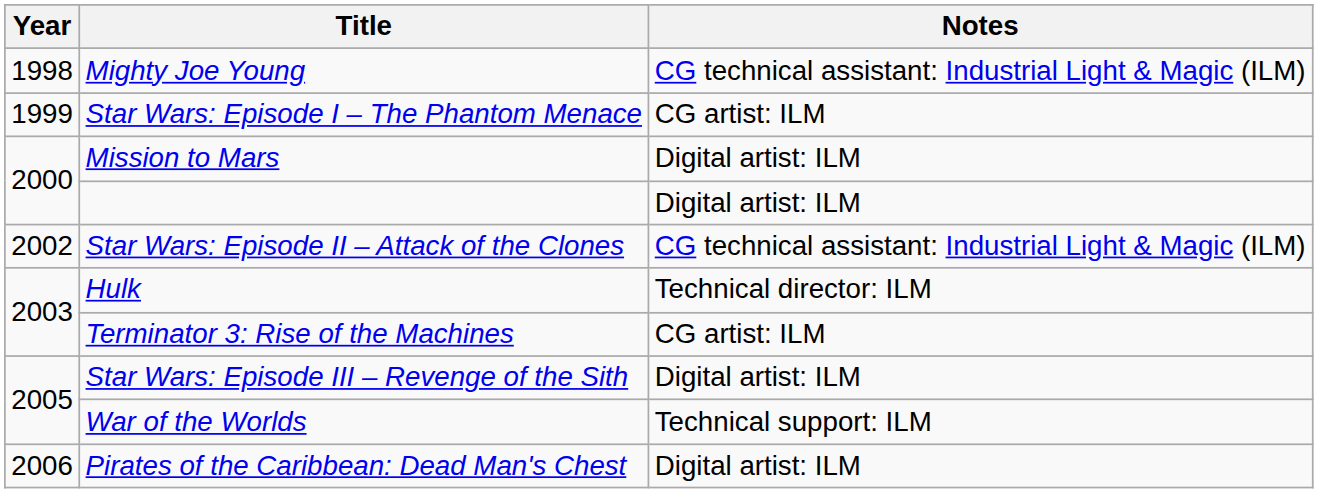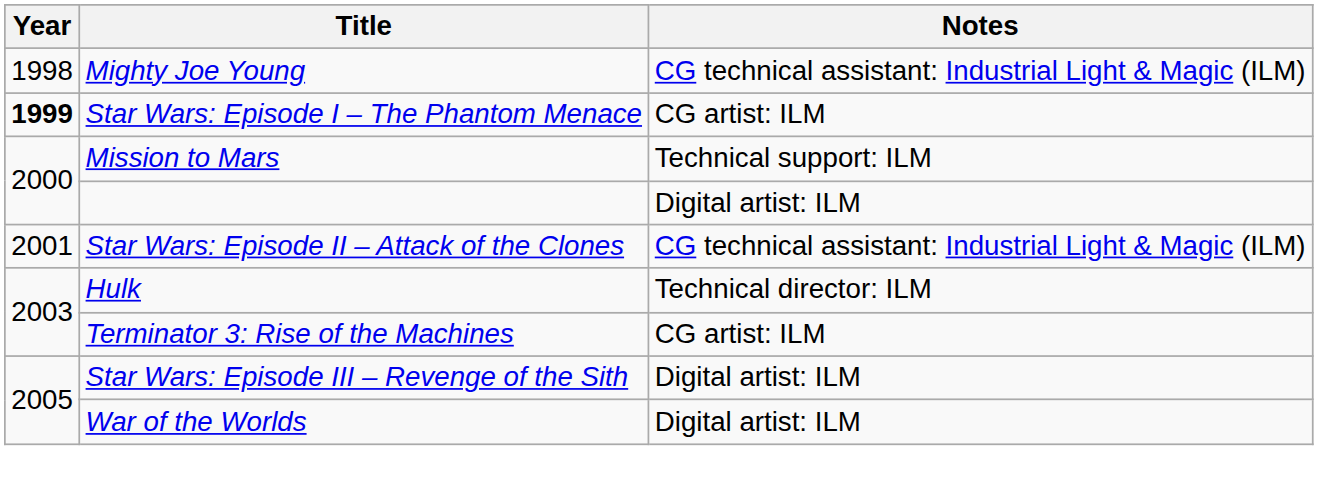 <table class="wikitable sortable">
 <tr>
 <th>Year</th>
 <th>Title</th>
 <th class="unsortable">Notes</th>
 </tr>
 <tr>
 <td>1998</td>
 <td><em><a href='#'>Mighty Joe Young</a></em></td>
 <td><a href='#'>CG</a> technical assistant: <a href='#'>Industrial Light & Magic</a> (ILM)</td>
 </tr>
 <tr>
-<td>1999</td>
+<td><strong>1999</strong></td>
 <td><em><a href='#'>Star Wars: Episode I – The Phantom Menace</a></em></td>
 <td>CG artist: ILM</td>
 </tr>
 <tr>
 <td rowspan="2">2000</td>
 <td><em><a href='#'>Mission to Mars</a></em></td>
-<td>Digital artist: ILM</td>
+<td>Technical support: ILM</td>
 </tr>
 <tr>
 <td><em></em></td>
 <td>Digital artist: ILM</td>
 </tr>
 <tr>
-<td>2002</td>
+<td>2001</td>
 <td><em><a href='#'>Star Wars: Episode II – Attack of the Clones</a></em></td>
 <td><a href='#'>CG</a> technical assistant: <a href='#'>Industrial Light & Magic</a> (ILM)</td>
 </tr>
 <tr>
 <td rowspan="2">2003</td>
 <td><em><a href='#'>Hulk</a></em></td>
 <td>Technical director: ILM</td>
 </tr>
 <tr>
 <td><em><a href='#'>Terminator 3: Rise of the Machines</a></em></td>
 <td>CG artist: ILM</td>
 </tr>
 <tr>
 <td rowspan="2">2005</td>
 <td><em><a href='#'>Star Wars: Episode III – Revenge of the Sith</a></em></td>
 <td>Digital artist: ILM</td>
 </tr>
 <tr>
 <td><em><a href='#'>War of the Worlds</a></em></td>
-<td>Technical support: ILM</td>
-</tr>
-<tr>
-<td>2006</td>
-<td><em><a href='#'>Pirates of the Caribbean: Dead Man's Chest</a></em></td>
 <td>Digital artist: ILM</td>
 </tr>
 </table>
